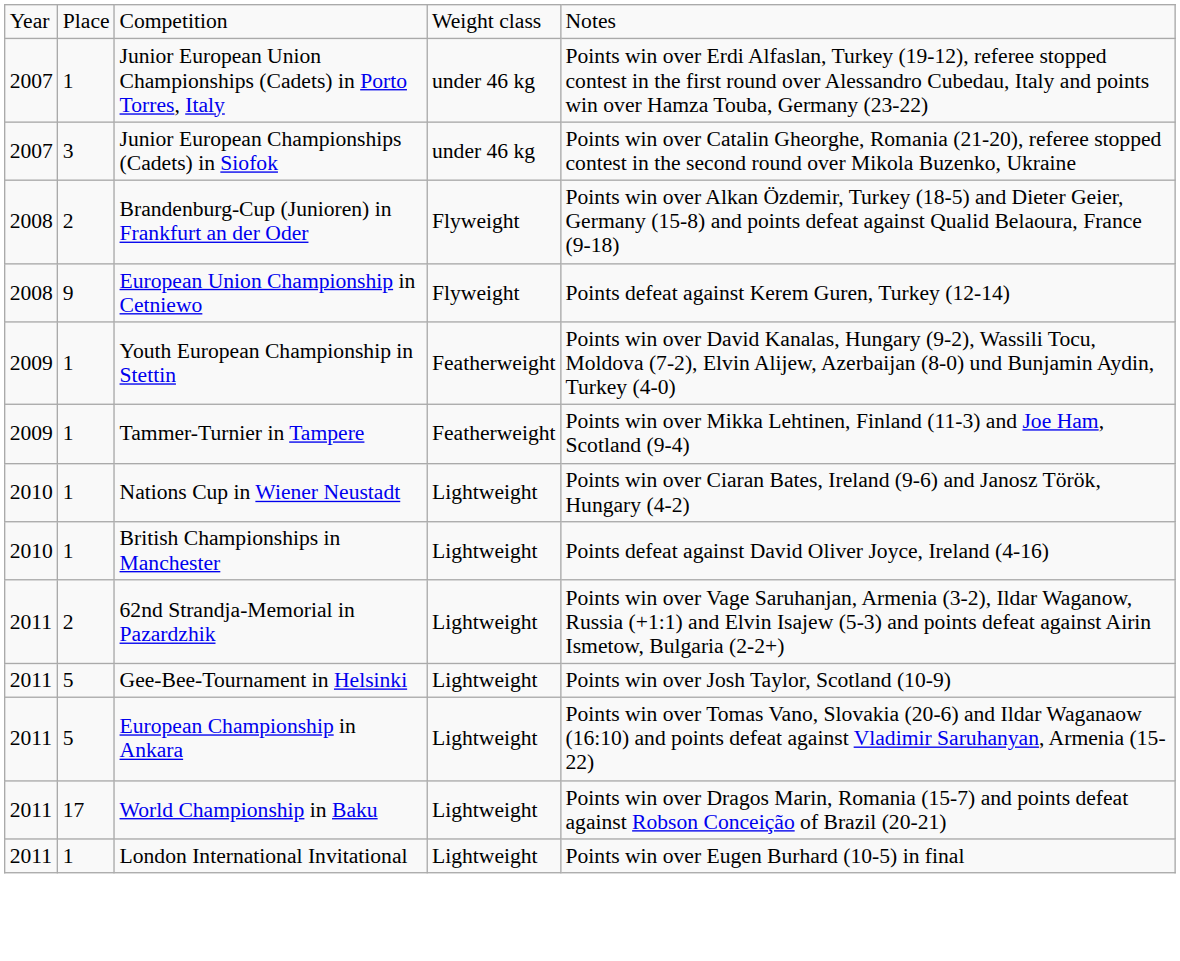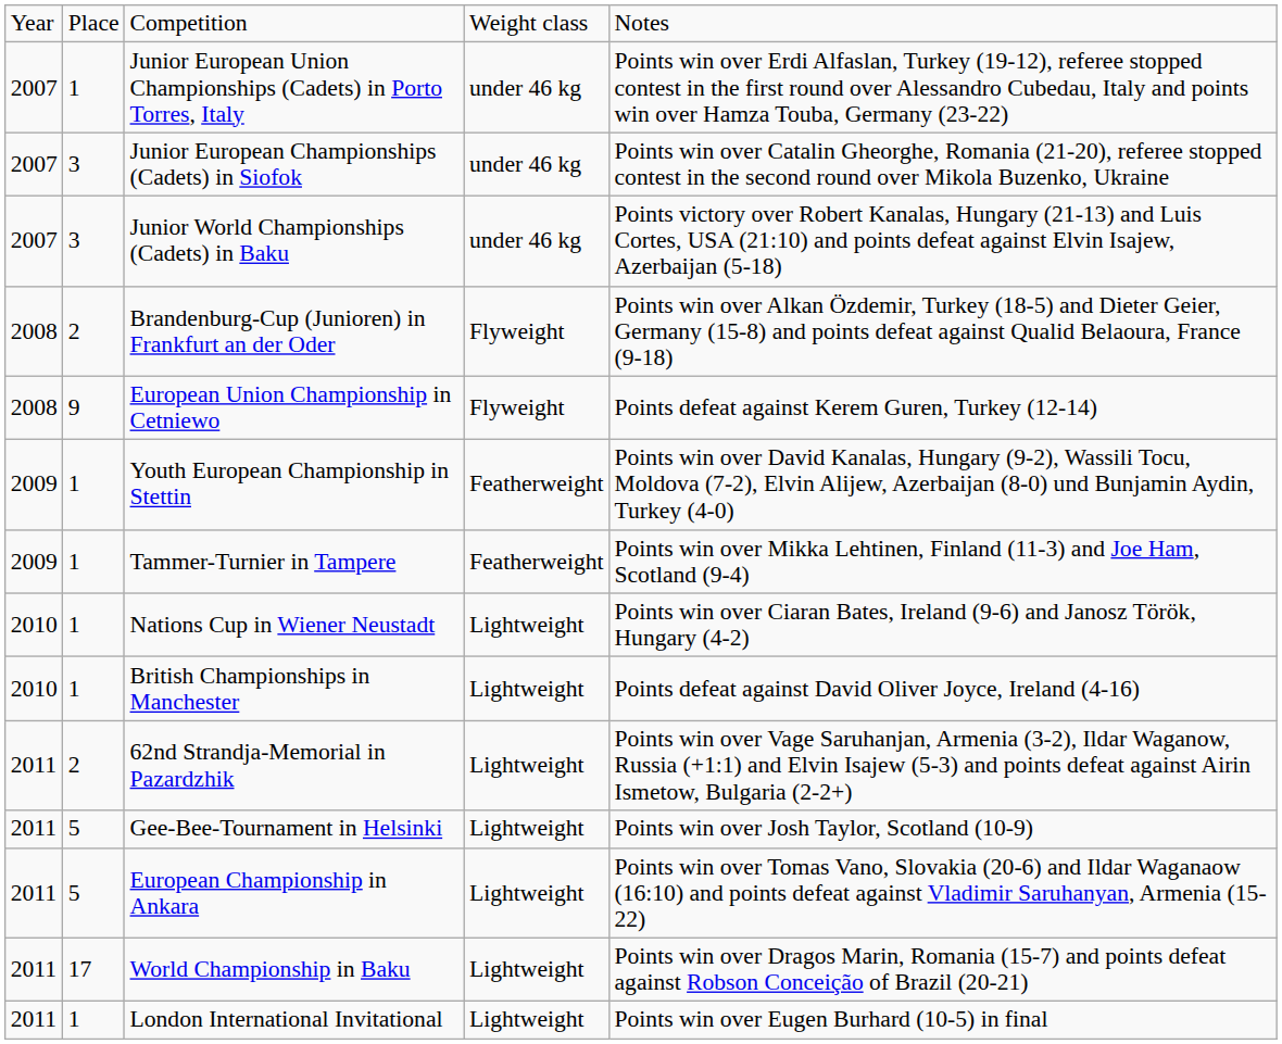 <table class="wikitable">
 <tr>
 <td>Year</td>
 <td>Place</td>
 <td>Competition</td>
 <td>Weight class</td>
 <td>Notes</td>
 </tr>
 <tr>
 <td>2007</td>
 <td>1</td>
 <td>Junior European Union Championships (Cadets) in <a href='#'>Porto Torres</a>, <a href='#'>Italy</a></td>
 <td>under 46 kg</td>
 <td>Points win over Erdi Alfaslan, Turkey (19-12), referee stopped contest in the first round over Alessandro Cubedau, Italy and points win over Hamza Touba, Germany (23-22)</td>
 </tr>
 <tr>
 <td>2007</td>
 <td>3</td>
 <td>Junior European Championships (Cadets) in <a href='#'>Siofok</a></td>
 <td>under 46 kg</td>
 <td>Points win over Catalin Gheorghe, Romania (21-20), referee stopped contest in the second round over Mikola Buzenko, Ukraine</td>
+</tr>
+<tr>
+<td>2007</td>
+<td>3</td>
+<td>Junior World Championships (Cadets) in <a href='#'>Baku</a></td>
+<td>under 46 kg</td>
+<td>Points victory over Robert Kanalas, Hungary (21-13) and Luis Cortes, USA (21:10) and points defeat against Elvin Isajew, Azerbaijan (5-18)</td>
 </tr>
 <tr>
 <td>2008</td>
 <td>2</td>
 <td>Brandenburg-Cup (Junioren) in <a href='#'>Frankfurt an der Oder</a></td>
 <td>Flyweight</td>
 <td>Points win over Alkan Özdemir, Turkey (18-5) and Dieter Geier, Germany (15-8) and points defeat against Qualid Belaoura, France (9-18)</td>
 </tr>
 <tr>
 <td>2008</td>
 <td>9</td>
 <td><a href='#'>European Union Championship</a> in <a href='#'>Cetniewo</a></td>
 <td>Flyweight</td>
 <td>Points defeat against Kerem Guren, Turkey (12-14)</td>
 </tr>
 <tr>
 <td>2009</td>
 <td>1</td>
 <td>Youth European Championship in <a href='#'>Stettin</a></td>
 <td>Featherweight</td>
 <td>Points win over David Kanalas, Hungary (9-2), Wassili Tocu, Moldova (7-2), Elvin Alijew, Azerbaijan (8-0) und Bunjamin Aydin, Turkey (4-0)</td>
 </tr>
 <tr>
 <td>2009</td>
 <td>1</td>
 <td>Tammer-Turnier in <a href='#'>Tampere</a></td>
 <td>Featherweight</td>
 <td>Points win over Mikka Lehtinen, Finland (11-3) and <a href='#'>Joe Ham</a>, Scotland (9-4)</td>
 </tr>
 <tr>
 <td>2010</td>
 <td>1</td>
 <td>Nations Cup in <a href='#'>Wiener Neustadt</a></td>
 <td>Lightweight</td>
 <td>Points win over Ciaran Bates, Ireland (9-6) and Janosz Török, Hungary (4-2)</td>
 </tr>
 <tr>
 <td>2010</td>
 <td>1</td>
 <td>British Championships in <a href='#'>Manchester</a></td>
 <td>Lightweight</td>
 <td>Points defeat against David Oliver Joyce, Ireland (4-16)</td>
 </tr>
 <tr>
 <td>2011</td>
 <td>2</td>
 <td>62nd Strandja-Memorial in <a href='#'>Pazardzhik</a></td>
 <td>Lightweight</td>
 <td>Points win over Vage Saruhanjan, Armenia (3-2), Ildar Waganow, Russia (+1:1) and Elvin Isajew (5-3) and points defeat against Airin Ismetow, Bulgaria (2-2+)</td>
 </tr>
 <tr>
 <td>2011</td>
 <td>5</td>
 <td>Gee-Bee-Tournament in <a href='#'>Helsinki</a></td>
 <td>Lightweight</td>
 <td>Points win over Josh Taylor, Scotland (10-9)</td>
 </tr>
 <tr>
 <td>2011</td>
 <td>5</td>
 <td><a href='#'>European Championship</a> in <a href='#'>Ankara</a></td>
 <td>Lightweight</td>
 <td>Points win over Tomas Vano, Slovakia (20-6) and Ildar Waganaow (16:10) and points defeat against <a href='#'>Vladimir Saruhanyan</a>, Armenia (15-22)</td>
 </tr>
 <tr>
 <td>2011</td>
 <td>17</td>
 <td><a href='#'>World Championship</a> in <a href='#'>Baku</a></td>
 <td>Lightweight</td>
 <td>Points win over Dragos Marin, Romania (15-7) and points defeat against <a href='#'>Robson Conceição</a> of Brazil (20-21)</td>
 </tr>
 <tr>
 <td>2011</td>
 <td>1</td>
 <td>London International Invitational</td>
 <td>Lightweight</td>
 <td>Points win over Eugen Burhard (10-5) in final</td>
 </tr>
 </table>
